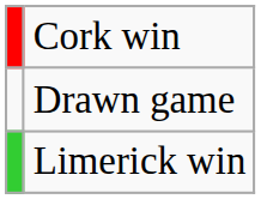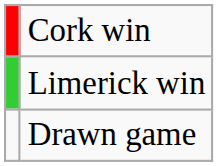 <table class="wikitable">
 <tr>
 <td style="background-color:#FF0000"></td>
 <td>Cork win</td>
 </tr>
 <tr>
+<td style="background-color:#32CD32"></td>
+<td>Limerick win</td>
+</tr>
+<tr>
 <td></td>
 <td>Drawn game</td>
 </tr>
-<tr>
-<td style="background-color:#32CD32"></td>
-<td>Limerick win</td>
-</tr>
 </table>
